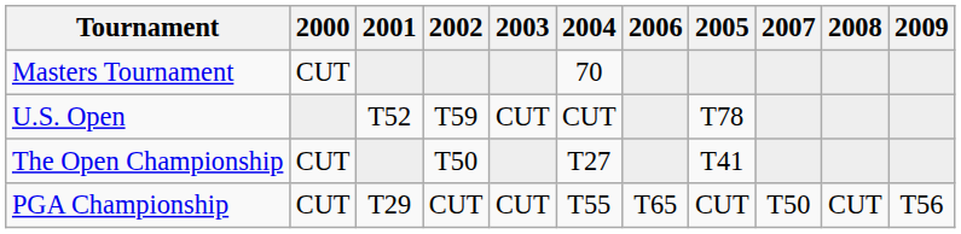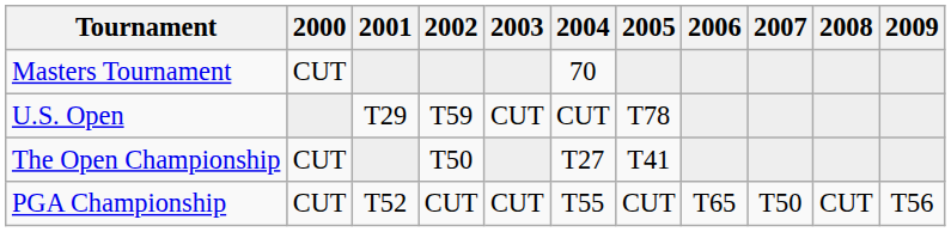 <table class="wikitable" style="font-size:95%;text-align:center;">
 <tr>
 <th>Tournament</th>
 <th>2000</th>
 <th>2001</th>
 <th>2002</th>
 <th>2003</th>
 <th>2004</th>
+<th>2005</th>
 <th>2006</th>
-<th>2005</th>
 <th>2007</th>
 <th>2008</th>
 <th>2009</th>
 </tr>
 <tr>
 <td align=left><a href='#'>Masters Tournament</a></td>
 <td>CUT</td>
 <td style="background:#eeeeee;"></td>
 <td style="background:#eeeeee;"></td>
 <td style="background:#eeeeee;"></td>
 <td>70</td>
 <td style="background:#eeeeee;"></td>
 <td style="background:#eeeeee;"></td>
 <td style="background:#eeeeee;"></td>
 <td style="background:#eeeeee;"></td>
 <td style="background:#eeeeee;"></td>
 </tr>
 <tr>
 <td align=left><a href='#'>U.S. Open</a></td>
 <td style="background:#eeeeee;"></td>
-<td>T52</td>
+<td>T29</td>
 <td>T59</td>
 <td>CUT</td>
 <td>CUT</td>
+<td>T78</td>
 <td style="background:#eeeeee;"></td>
-<td>T78</td>
 <td style="background:#eeeeee;"></td>
 <td style="background:#eeeeee;"></td>
 <td style="background:#eeeeee;"></td>
 </tr>
 <tr>
 <td align=left><a href='#'>The Open Championship</a></td>
 <td>CUT</td>
 <td style="background:#eeeeee;"></td>
 <td>T50</td>
 <td style="background:#eeeeee;"></td>
 <td>T27</td>
+<td>T41</td>
 <td style="background:#eeeeee;"></td>
-<td>T41</td>
 <td style="background:#eeeeee;"></td>
 <td style="background:#eeeeee;"></td>
 <td style="background:#eeeeee;"></td>
 </tr>
 <tr>
 <td align=left><a href='#'>PGA Championship</a></td>
 <td>CUT</td>
-<td>T29</td>
+<td>T52</td>
 <td>CUT</td>
 <td>CUT</td>
 <td>T55</td>
+<td>CUT</td>
 <td>T65</td>
-<td>CUT</td>
 <td>T50</td>
 <td>CUT</td>
 <td>T56</td>
 </tr>
 </table>
